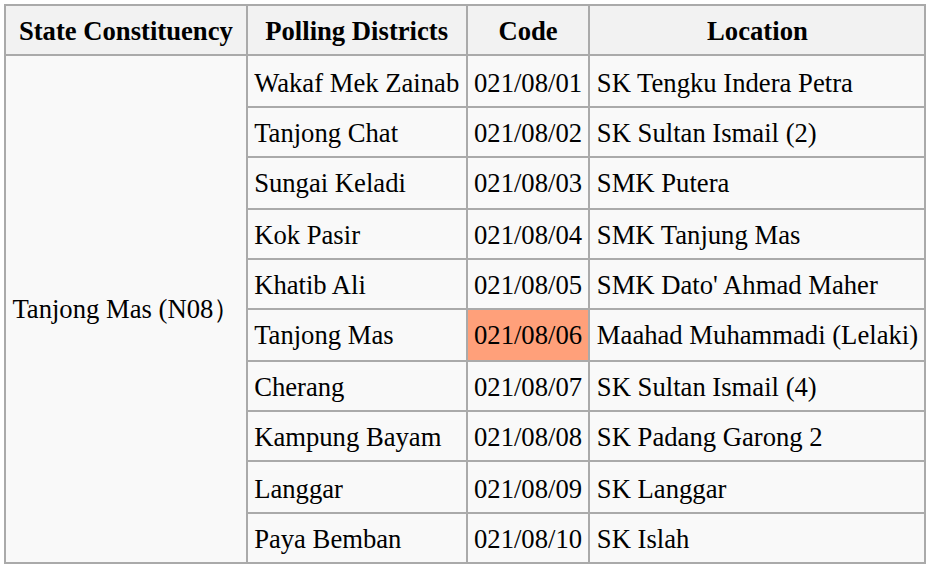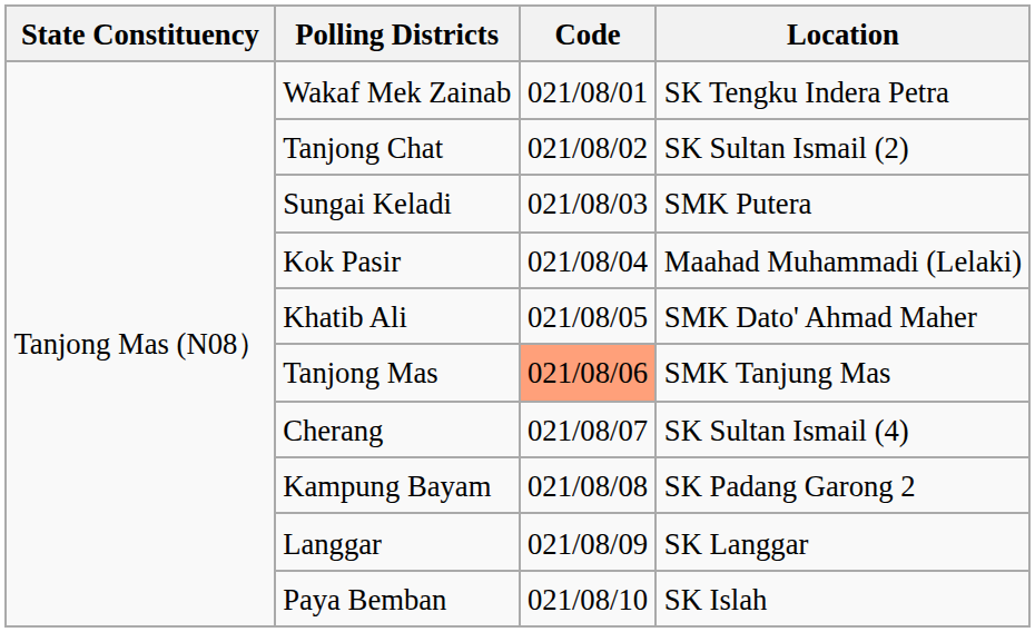 <table class="wikitable sortable mw-collapsible">
 <tr>
 <th><small>State Constituency</small></th>
 <th><small>Polling Districts</small></th>
 <th><small>Code</small></th>
 <th><small>Location</small></th>
 </tr>
 <tr>
 <td rowspan="10"><small>Tanjong Mas (N08）</small></td>
 <td><small>Wakaf Mek Zainab</small></td>
 <td><small>021/08/01</small></td>
 <td><small>SK Tengku Indera Petra</small></td>
 </tr>
 <tr>
 <td><small>Tanjong Chat</small></td>
 <td><small>021/08/02</small></td>
 <td><small>SK Sultan Ismail (2)</small></td>
 </tr>
 <tr>
 <td><small>Sungai Keladi</small></td>
 <td><small>021/08/03</small></td>
 <td><small>SMK Putera</small></td>
 </tr>
 <tr>
 <td><small>Kok Pasir</small></td>
 <td><small>021/08/04</small></td>
-<td><small>SMK Tanjung Mas</small></td>
+<td><small>Maahad Muhammadi (Lelaki)</small></td>
 </tr>
 <tr>
 <td><small>Khatib Ali</small></td>
 <td><small>021/08/05</small></td>
 <td><small>SMK Dato' Ahmad Maher</small></td>
 </tr>
 <tr>
 <td><small>Tanjong Mas</small></td>
 <td style="background: lightsalmon;"><small>021/08/06</small></td>
-<td><small>Maahad Muhammadi (Lelaki)</small></td>
+<td><small>SMK Tanjung Mas</small></td>
 </tr>
 <tr>
 <td><small>Cherang</small></td>
 <td><small>021/08/07</small></td>
 <td><small>SK Sultan Ismail (4)</small></td>
 </tr>
 <tr>
 <td><small>Kampung Bayam</small></td>
 <td><small>021/08/08</small></td>
 <td><small>SK Padang Garong 2</small></td>
 </tr>
 <tr>
 <td><small>Langgar</small></td>
 <td><small>021/08/09</small></td>
 <td><small>SK Langgar</small></td>
 </tr>
 <tr>
 <td><small>Paya Bemban</small></td>
 <td><small>021/08/10</small></td>
 <td><small>SK Islah</small></td>
 </tr>
 </table>
